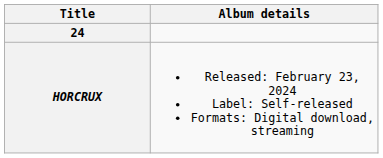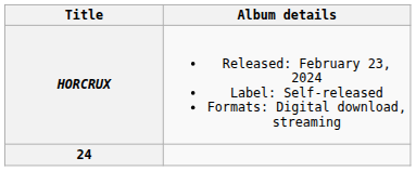 <table class="wikitable plainrowheaders" style="text-align:center;">
 <tr>
 <th scope="col" style="width:12em;">Title</th>
 <th scope="col" style="width:19em;">Album details</th>
 </tr>
 <tr>
+<th scope="row"><em>HORCRUX</em></th>
+<td><br><ul><li>Released: February 23, 2024</li><li>Label: Self-released</li><li>Formats: Digital download, streaming</li></ul></td>
+</tr>
+<tr>
 <th>24</th>
 <td></td>
 </tr>
-<tr>
-<th scope="row"><em>HORCRUX</em></th>
-<td><br><ul><li>Released: February 23, 2024</li><li>Label: Self-released</li><li>Formats: Digital download, streaming</li></ul></td>
-</tr>
 </table>
